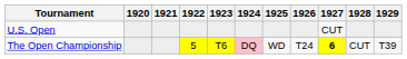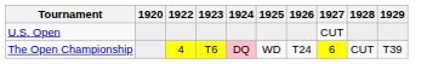 <table class="wikitable" style="font-size:95%;text-align:center;">
 <tr>
 <th>Tournament</th>
 <th>1920</th>
-<th>1921</th>
 <th>1922</th>
 <th>1923</th>
 <th>1924</th>
 <th>1925</th>
 <th>1926</th>
 <th>1927</th>
 <th>1928</th>
 <th>1929</th>
 </tr>
 <tr>
 <td align=left><a href='#'>U.S. Open</a></td>
 <td style="background:#eeeeee;"></td>
 <td style="background:#eeeeee;"></td>
 <td style="background:#eeeeee;"></td>
 <td style="background:#eeeeee;"></td>
 <td style="background:#eeeeee;"></td>
 <td style="background:#eeeeee;"></td>
-<td style="background:#eeeeee;"></td>
 <td>CUT</td>
 <td style="background:#eeeeee;"></td>
 <td style="background:#eeeeee;"></td>
 </tr>
 <tr>
 <td align=left><a href='#'>The Open Championship</a></td>
 <td style="background:#eeeeee;"></td>
-<td style="background:#eeeeee;"></td>
-<td style="background:yellow;">5</td>
+<td style="background:yellow;">4</td>
 <td style="background:yellow;">T6</td>
 <td style="background: pink;">DQ</td>
 <td>WD</td>
 <td>T24</td>
-<td style="background:yellow;"><strong>6</strong></td>
+<td style="background:yellow;">6</td>
 <td>CUT</td>
 <td>T39</td>
 </tr>
 </table>
